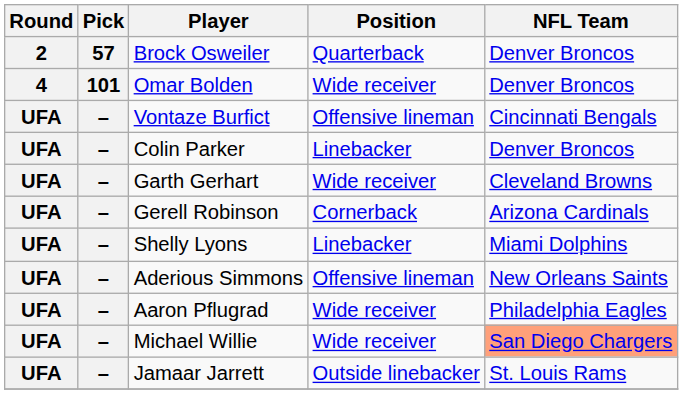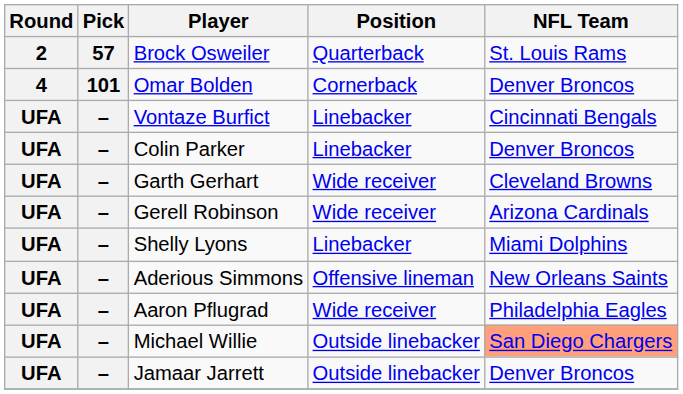 <table class="wikitable" style="font-size: 95%;">
 <tr |>
 <th>Round</th>
 <th>Pick</th>
 <th>Player</th>
 <th>Position</th>
 <th>NFL Team</th>
 </tr>
 <tr>
 <th>2</th>
 <th>57</th>
 <td><a href='#'>Brock Osweiler</a></td>
 <td><a href='#'>Quarterback</a></td>
-<td><a href='#'>Denver Broncos</a></td>
+<td><a href='#'>St. Louis Rams</a></td>
 </tr>
 <tr>
 <th>4</th>
 <th>101</th>
 <td><a href='#'>Omar Bolden</a></td>
-<td><a href='#'>Wide receiver</a></td>
+<td><a href='#'>Cornerback</a></td>
 <td><a href='#'>Denver Broncos</a></td>
 </tr>
 <tr>
 <th>UFA</th>
 <th>–</th>
 <td><a href='#'>Vontaze Burfict</a></td>
-<td><a href='#'>Offensive lineman</a></td>
+<td><a href='#'>Linebacker</a></td>
 <td><a href='#'>Cincinnati Bengals</a></td>
 </tr>
 <tr>
 <th>UFA</th>
 <th>–</th>
 <td>Colin Parker</td>
 <td><a href='#'>Linebacker</a></td>
 <td><a href='#'>Denver Broncos</a></td>
 </tr>
 <tr>
 <th>UFA</th>
 <th>–</th>
 <td>Garth Gerhart</td>
 <td><a href='#'>Wide receiver</a></td>
 <td><a href='#'>Cleveland Browns</a></td>
 </tr>
 <tr>
 <th>UFA</th>
 <th>–</th>
 <td>Gerell Robinson</td>
-<td><a href='#'>Cornerback</a></td>
+<td><a href='#'>Wide receiver</a></td>
 <td><a href='#'>Arizona Cardinals</a></td>
 </tr>
 <tr>
 <th>UFA</th>
 <th>–</th>
 <td>Shelly Lyons</td>
 <td><a href='#'>Linebacker</a></td>
 <td><a href='#'>Miami Dolphins</a></td>
 </tr>
 <tr>
 <th>UFA</th>
 <th>–</th>
 <td>Aderious Simmons</td>
 <td><a href='#'>Offensive lineman</a></td>
 <td><a href='#'>New Orleans Saints</a></td>
 </tr>
 <tr>
 <th>UFA</th>
 <th>–</th>
 <td>Aaron Pflugrad</td>
 <td><a href='#'>Wide receiver</a></td>
 <td><a href='#'>Philadelphia Eagles</a></td>
 </tr>
 <tr>
 <th>UFA</th>
 <th>–</th>
 <td>Michael Willie</td>
-<td><a href='#'>Wide receiver</a></td>
+<td><a href='#'>Outside linebacker</a></td>
 <td style="background: lightsalmon;"><a href='#'>San Diego Chargers</a></td>
 </tr>
 <tr>
 <th>UFA</th>
 <th>–</th>
 <td>Jamaar Jarrett</td>
 <td><a href='#'>Outside linebacker</a></td>
-<td><a href='#'>St. Louis Rams</a></td>
+<td><a href='#'>Denver Broncos</a></td>
 </tr>
 <tr>
 </tr>
 </table>
